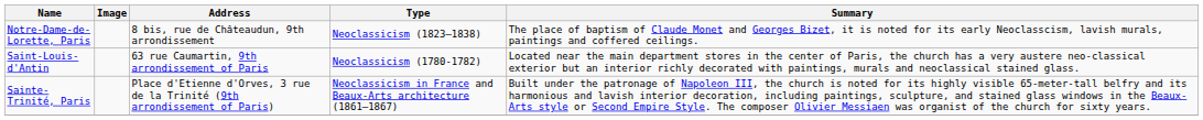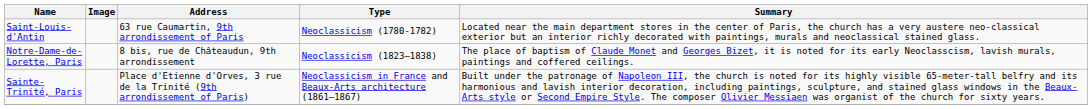 <table class="wikitable sortable">
 <tr>
 <th>Name</th>
 <th>Image</th>
 <th>Address</th>
 <th>Type</th>
 <th class=unsortable>Summary</th>
 </tr>
 <tr>
+<td><a href='#'>Saint-Louis-d'Antin</a></td>
+<td></td>
+<td>63 rue Caumartin, <a href='#'>9th arrondissement of Paris</a></td>
+<td><a href='#'>Neoclassicism</a> (1780-1782)</td>
+<td>Located near the main department stores in the center of Paris, the church has a very austere neo-classical exterior but an interior richly decorated with paintings, murals and neoclassical stained glass.</td>
+</tr>
+<tr>
 <td><a href='#'>Notre-Dame-de-Lorette, Paris</a></td>
 <td></td>
 <td>8 bis, rue de Châteaudun, 9th arrondissement</td>
 <td><a href='#'>Neoclassicism</a> (1823–1838)</td>
 <td>The place of baptism of <a href='#'>Claude Monet</a> and <a href='#'>Georges Bizet</a>, it is noted for its early Neoclasscism, lavish murals, paintings and coffered ceilings.</td>
-</tr>
-<tr>
-<td><a href='#'>Saint-Louis-d'Antin</a></td>
-<td></td>
-<td>63 rue Caumartin, <a href='#'>9th arrondissement of Paris</a></td>
-<td><a href='#'>Neoclassicism</a> (1780-1782)</td>
-<td>Located near the main department stores in the center of Paris, the church has a very austere neo-classical exterior but an interior richly decorated with paintings, murals and neoclassical stained glass.</td>
 </tr>
 <tr>
 <td><a href='#'>Sainte-Trinité, Paris</a></td>
 <td></td>
 <td>Place d'Etienne d'Orves, 3 rue de la Trinité (<a href='#'>9th arrondissement of Paris</a>)</td>
 <td><a href='#'>Neoclassicism in France</a> and <a href='#'>Beaux-Arts architecture</a> (1861–1867)</td>
 <td>Built under the patronage of <a href='#'>Napoleon III</a>, the church is noted for its highly visible 65-meter-tall belfry and its harmonious and lavish interior decoration, including paintings, sculpture, and stained glass windows in the <a href='#'>Beaux-Arts style</a> or <a href='#'>Second Empire Style</a>. The composer <a href='#'>Olivier Messiaen</a> was organist of the church for sixty years.</td>
 </tr>
 <tr>
 </tr>
 </table>
